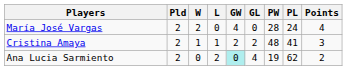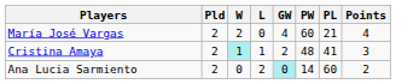 <table class=wikitable style="text-align:center">
 <tr>
 <th width=220>Players</th>
 <th width=20>Pld</th>
 <th width=20>W</th>
 <th width=20>L</th>
 <th width=20>GW</th>
-<th width=20>GL</th>
 <th width=20>PW</th>
 <th width=20>PL</th>
 <th width=50>Points</th>
 </tr>
 <tr>
 <td align=left> <a href='#'>María José Vargas</a></td>
 <td>2</td>
 <td>2</td>
 <td>0</td>
 <td>4</td>
-<td>0</td>
-<td>28</td>
-<td>24</td>
+<td>60</td>
+<td>21</td>
 <td>4</td>
 </tr>
 <tr>
 <td align=left> <a href='#'>Cristina Amaya</a></td>
 <td>2</td>
+<td style="background: paleturquoise;">1</td>
 <td>1</td>
-<td>1</td>
-<td>2</td>
 <td>2</td>
 <td>48</td>
 <td>41</td>
 <td>3</td>
 </tr>
 <tr>
 <td align=left> Ana Lucia Sarmiento</td>
 <td>2</td>
 <td>0</td>
 <td>2</td>
 <td style="background: paleturquoise;">0</td>
-<td>4</td>
-<td>19</td>
-<td>62</td>
+<td>14</td>
+<td>60</td>
 <td>2</td>
 </tr>
 </table>
